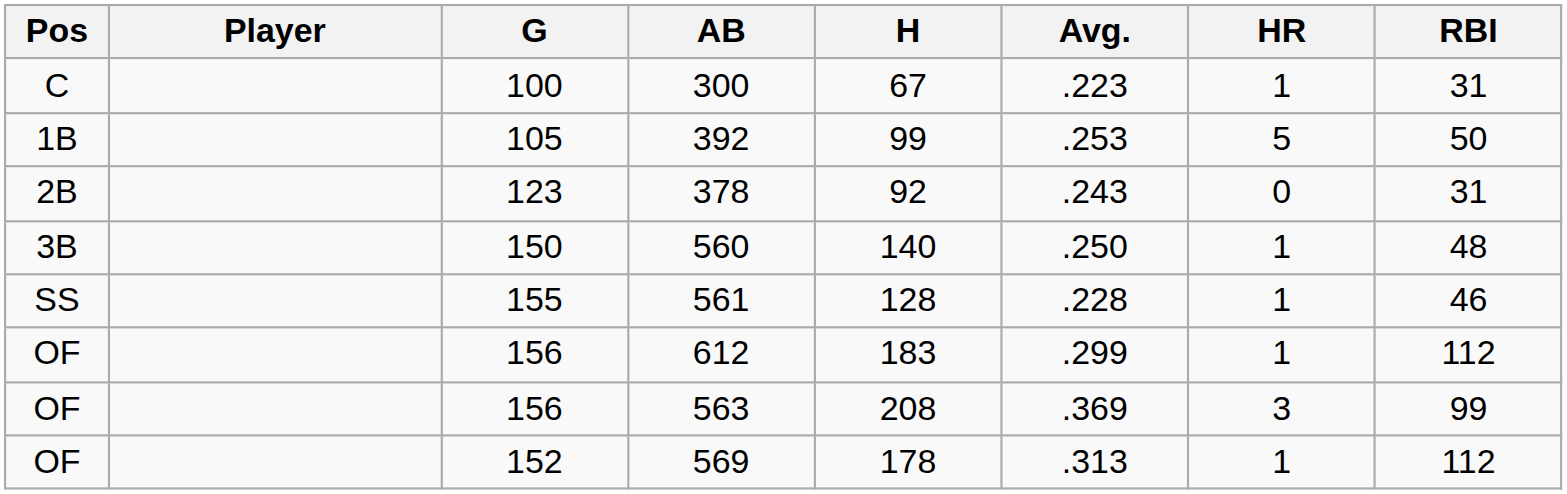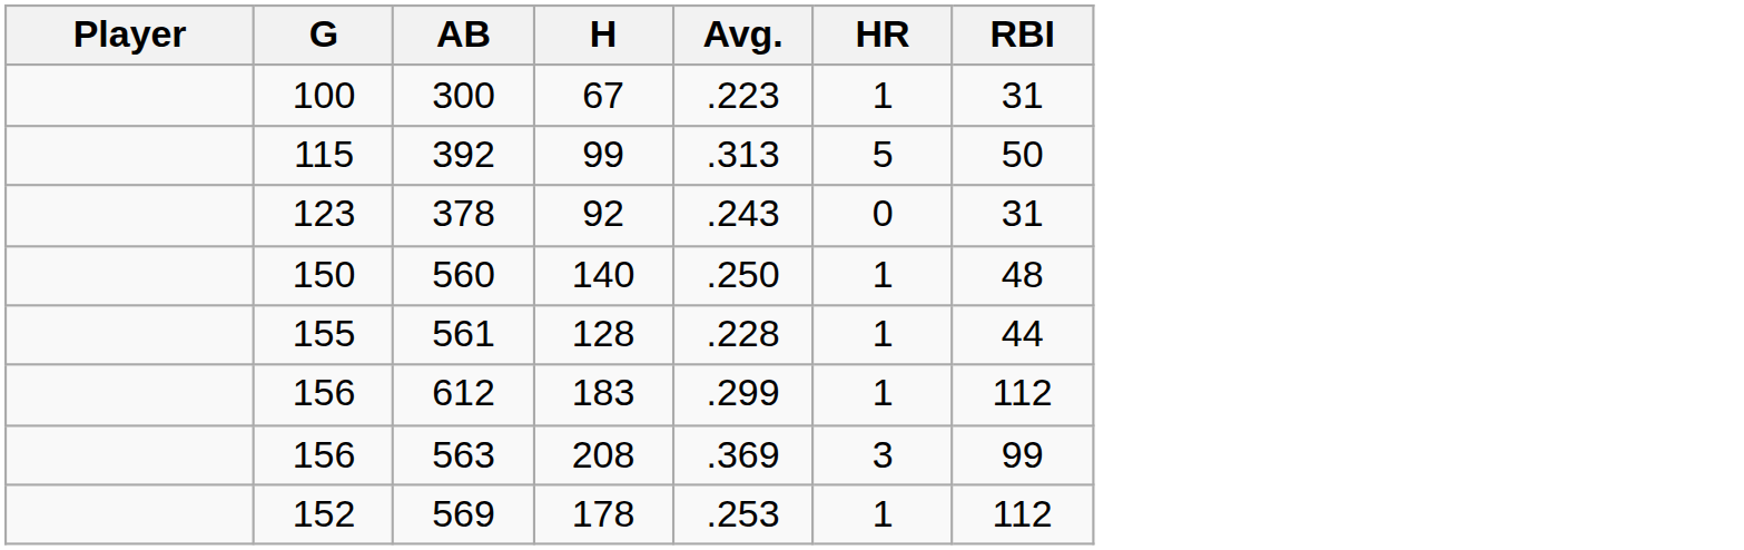 <table class="wikitable sortable">
 <tr>
-<th bgcolor="#DDDDFF" width="5%">Pos</th>
 <th bgcolor="#DDDDFF" width="16%">Player</th>
 <th bgcolor="#DDDDFF" width="9%">G</th>
 <th bgcolor="#DDDDFF" width="9%">AB</th>
 <th bgcolor="#DDDDFF" width="9%">H</th>
 <th bgcolor="#DDDDFF" width="9%">Avg.</th>
 <th bgcolor="#DDDDFF" width="9%">HR</th>
 <th bgcolor="#DDDDFF" width="9%">RBI</th>
 </tr>
 <tr align="center">
-<td>C</td>
 <td></td>
 <td>100</td>
 <td>300</td>
 <td>67</td>
 <td>.223</td>
 <td>1</td>
 <td>31</td>
 </tr>
 <tr align="center">
-<td>1B</td>
 <td></td>
-<td>105</td>
+<td>115</td>
 <td>392</td>
 <td>99</td>
-<td>.253</td>
+<td>.313</td>
 <td>5</td>
 <td>50</td>
 </tr>
 <tr align="center">
-<td>2B</td>
 <td></td>
 <td>123</td>
 <td>378</td>
 <td>92</td>
 <td>.243</td>
 <td>0</td>
 <td>31</td>
 </tr>
 <tr align="center">
-<td>3B</td>
 <td></td>
 <td>150</td>
 <td>560</td>
 <td>140</td>
 <td>.250</td>
 <td>1</td>
 <td>48</td>
 </tr>
 <tr align="center">
-<td>SS</td>
 <td></td>
 <td>155</td>
 <td>561</td>
 <td>128</td>
 <td>.228</td>
 <td>1</td>
-<td>46</td>
+<td>44</td>
 </tr>
 <tr align="center">
-<td>OF</td>
 <td></td>
 <td>156</td>
 <td>612</td>
 <td>183</td>
 <td>.299</td>
 <td>1</td>
 <td>112</td>
 </tr>
 <tr align="center">
-<td>OF</td>
 <td></td>
 <td>156</td>
 <td>563</td>
 <td>208</td>
 <td>.369</td>
 <td>3</td>
 <td>99</td>
 </tr>
 <tr align="center">
-<td>OF</td>
 <td></td>
 <td>152</td>
 <td>569</td>
 <td>178</td>
-<td>.313</td>
+<td>.253</td>
 <td>1</td>
 <td>112</td>
 </tr>
 </table>
